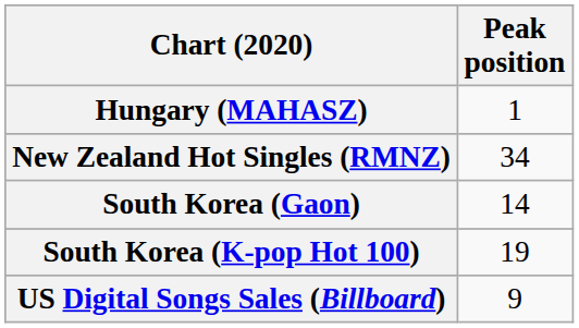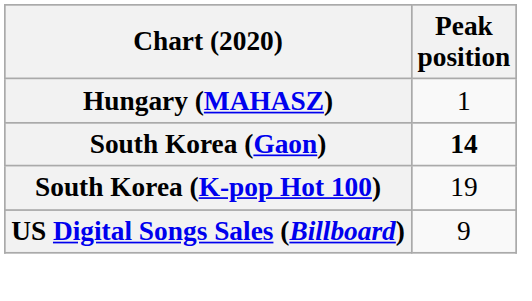 <table class="wikitable sortable plainrowheaders" style="text-align:center">
 <tr>
 <th scope="col">Chart (2020)</th>
 <th scope="col">Peak<br>position</th>
 </tr>
 <tr>
 <th scope="row">Hungary (<a href='#'>MAHASZ</a>)</th>
 <td>1</td>
 </tr>
 <tr>
-<th scope="row">New Zealand Hot Singles (<a href='#'>RMNZ</a>)</th>
-<td>34</td>
-</tr>
-<tr>
 <th scope="row">South Korea (<a href='#'>Gaon</a>)</th>
-<td>14</td>
+<td><strong>14</strong></td>
 </tr>
 <tr>
 <th scope="row">South Korea (<a href='#'>K-pop Hot 100</a>)</th>
 <td>19</td>
 </tr>
 <tr>
 <th scope="row">US <a href='#'>Digital Songs Sales</a> (<em><a href='#'>Billboard</a></em>)</th>
 <td>9</td>
 </tr>
 </table>
